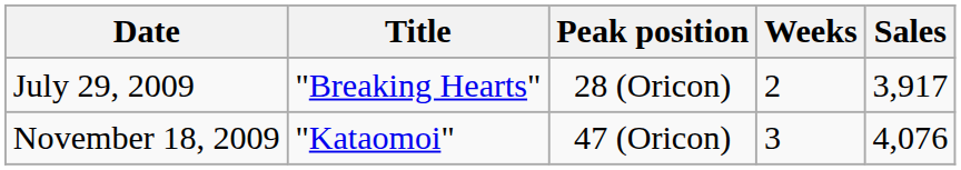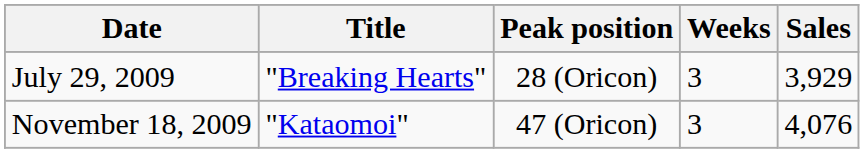 <table class="wikitable">
 <tr>
 <th>Date</th>
 <th>Title</th>
 <th>Peak position</th>
 <th>Weeks</th>
 <th>Sales</th>
 </tr>
 <tr>
 <td>July 29, 2009</td>
 <td>"<a href='#'>Breaking Hearts</a>"</td>
 <td align="center">28 (Oricon)</td>
-<td>2</td>
-<td>3,917</td>
+<td>3</td>
+<td>3,929</td>
 </tr>
 <tr>
 <td>November 18, 2009</td>
 <td>"<a href='#'>Kataomoi</a>"</td>
 <td align="center">47 (Oricon)</td>
 <td>3</td>
 <td>4,076</td>
 </tr>
 </table>
